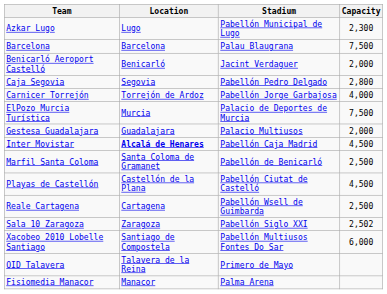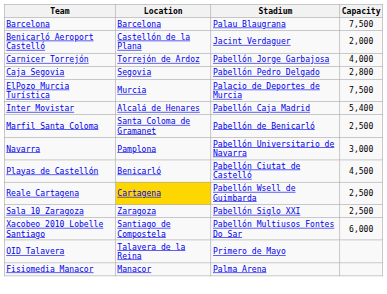 <table class="wikitable sortable">
 <tr>
 <th>Team</th>
 <th>Location</th>
 <th>Stadium</th>
 <th>Capacity</th>
-</tr>
-<tr>
-<td><a href='#'>Azkar Lugo</a></td>
-<td><a href='#'>Lugo</a></td>
-<td><a href='#'>Pabellón Municipal de Lugo</a></td>
-<td align="center">2,300</td>
 </tr>
 <tr>
 <td><a href='#'>Barcelona</a></td>
 <td><a href='#'>Barcelona</a></td>
 <td><a href='#'>Palau Blaugrana</a></td>
 <td align="center">7,500</td>
 </tr>
 <tr>
 <td><a href='#'>Benicarló Aeroport Castelló</a></td>
-<td><a href='#'>Benicarló</a></td>
+<td><a href='#'>Castellón de la Plana</a></td>
 <td><a href='#'>Jacint Verdaguer</a></td>
 <td align="center">2,000</td>
+</tr>
+<tr>
+<td><a href='#'>Carnicer Torrejón</a></td>
+<td><a href='#'>Torrejón de Ardoz</a></td>
+<td><a href='#'>Pabellón Jorge Garbajosa</a></td>
+<td align="center">4,000</td>
 </tr>
 <tr>
 <td><a href='#'>Caja Segovia</a></td>
 <td><a href='#'>Segovia</a></td>
 <td><a href='#'>Pabellón Pedro Delgado</a></td>
 <td align="center">2,800</td>
 </tr>
 <tr>
-<td><a href='#'>Carnicer Torrejón</a></td>
-<td><a href='#'>Torrejón de Ardoz</a></td>
-<td><a href='#'>Pabellón Jorge Garbajosa</a></td>
-<td align="center">4,000</td>
-</tr>
-<tr>
 <td><a href='#'>ElPozo Murcia Turística</a></td>
 <td><a href='#'>Murcia</a></td>
 <td><a href='#'>Palacio de Deportes de Murcia</a></td>
 <td align="center">7,500</td>
 </tr>
 <tr>
-<td><a href='#'>Gestesa Guadalajara</a></td>
-<td><a href='#'>Guadalajara</a></td>
-<td><a href='#'>Palacio Multiusos</a></td>
-<td align="center">2,000</td>
-</tr>
-<tr>
 <td><a href='#'>Inter Movistar</a></td>
-<td><strong><a href='#'>Alcalá de Henares</a></strong></td>
+<td><a href='#'>Alcalá de Henares</a></td>
 <td><a href='#'>Pabellón Caja Madrid</a></td>
-<td align="center">4,500</td>
+<td align="center">5,400</td>
 </tr>
 <tr>
 <td><a href='#'>Marfil Santa Coloma</a></td>
 <td><a href='#'>Santa Coloma de Gramanet</a></td>
 <td><a href='#'>Pabellón de Benicarló</a></td>
 <td align="center">2,500</td>
 </tr>
 <tr>
+<td><a href='#'>Navarra</a></td>
+<td><a href='#'>Pamplona</a></td>
+<td><a href='#'>Pabellón Universitario de Navarra</a></td>
+<td align="center">3,000</td>
+</tr>
+<tr>
 <td><a href='#'>Playas de Castellón</a></td>
-<td><a href='#'>Castellón de la Plana</a></td>
+<td><a href='#'>Benicarló</a></td>
 <td><a href='#'>Pabellón Ciutat de Castelló</a></td>
 <td align="center">4,500</td>
 </tr>
 <tr>
 <td><a href='#'>Reale Cartagena</a></td>
-<td><a href='#'>Cartagena</a></td>
+<td style="background: gold;"><a href='#'>Cartagena</a></td>
 <td><a href='#'>Pabellón Wsell de Guimbarda</a></td>
 <td align="center">2,500</td>
 </tr>
 <tr>
 <td><a href='#'>Sala 10 Zaragoza</a></td>
 <td><a href='#'>Zaragoza</a></td>
 <td><a href='#'>Pabellón Siglo XXI</a></td>
-<td align="center">2,502</td>
+<td align="center">2,500</td>
 </tr>
 <tr>
 <td><a href='#'>Xacobeo 2010 Lobelle Santiago</a></td>
 <td><a href='#'>Santiago de Compostela</a></td>
 <td><a href='#'>Pabellón Multiusos Fontes Do Sar</a></td>
 <td align="center">6,000</td>
 </tr>
 <tr>
 <td><a href='#'>OID Talavera</a></td>
 <td><a href='#'>Talavera de la Reina</a></td>
 <td><a href='#'>Primero de Mayo</a></td>
 <td></td>
 </tr>
 <tr>
 <td><a href='#'>Fisiomedia Manacor</a></td>
 <td><a href='#'>Manacor</a></td>
 <td><a href='#'>Palma Arena</a></td>
 <td></td>
 </tr>
 </table>
